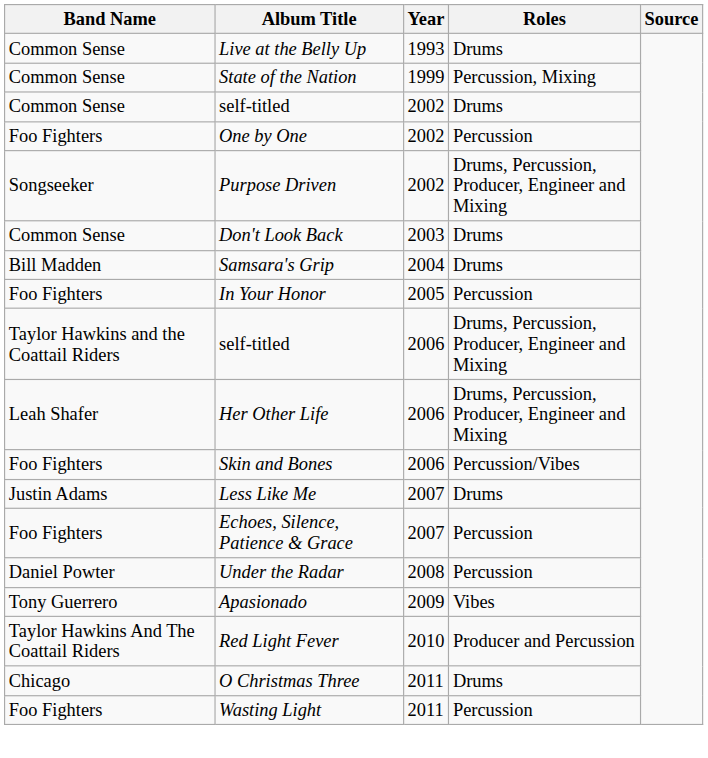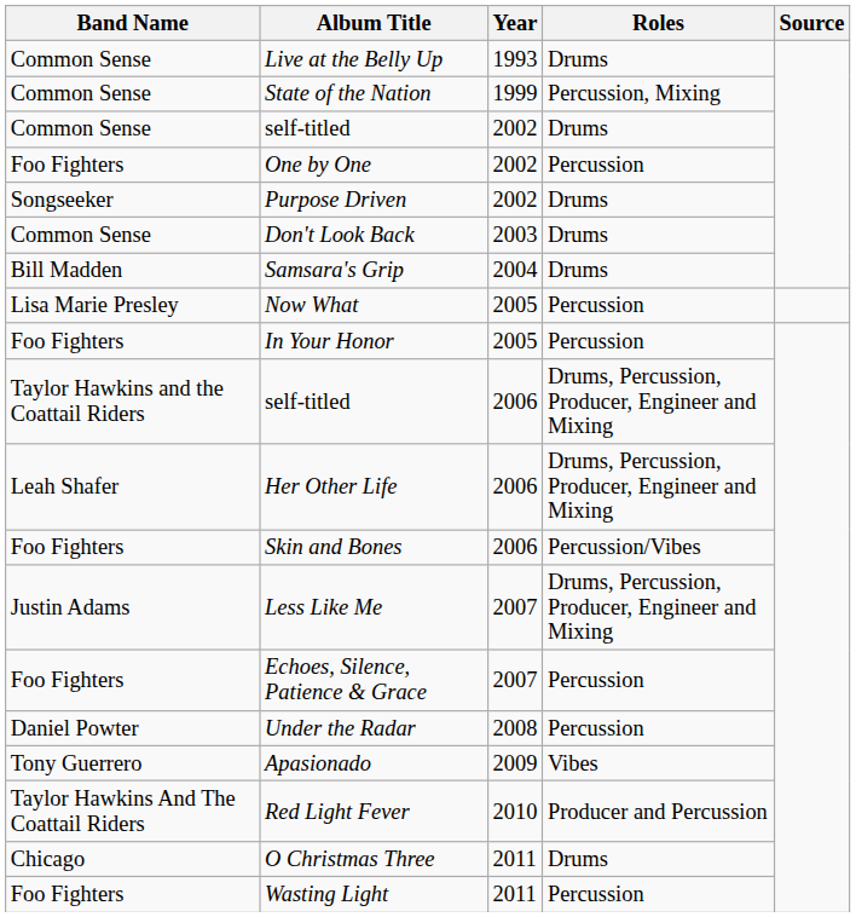 <table class="wikitable sortable">
 <tr>
 <th>Band Name</th>
 <th>Album Title</th>
 <th>Year</th>
 <th>Roles</th>
 <th class="unsortable">Source</th>
 </tr>
 <tr>
 <td>Common Sense</td>
 <td><em>Live at the Belly Up</em></td>
 <td>1993</td>
 <td>Drums</td>
 </tr>
 <tr>
 <td>Common Sense</td>
 <td><em>State of the Nation</em></td>
 <td>1999</td>
 <td>Percussion, Mixing</td>
 </tr>
 <tr>
 <td>Common Sense</td>
 <td>self-titled</td>
 <td>2002</td>
 <td>Drums</td>
 </tr>
 <tr>
 <td>Foo Fighters</td>
 <td><em>One by One</em></td>
 <td>2002</td>
 <td>Percussion</td>
 </tr>
 <tr>
 <td>Songseeker</td>
 <td><em>Purpose Driven</em></td>
 <td>2002</td>
-<td>Drums, Percussion,<br>Producer, Engineer and Mixing</td>
+<td>Drums</td>
 </tr>
 <tr>
 <td>Common Sense</td>
 <td><em>Don't Look Back</em></td>
 <td>2003</td>
 <td>Drums</td>
 </tr>
 <tr>
 <td>Bill Madden</td>
 <td><em>Samsara's Grip</em></td>
 <td>2004</td>
 <td>Drums</td>
+</tr>
+<tr>
+<td>Lisa Marie Presley</td>
+<td><em>Now What</em></td>
+<td>2005</td>
+<td>Percussion</td>
+<td></td>
 </tr>
 <tr>
 <td>Foo Fighters</td>
 <td><em>In Your Honor</em></td>
 <td>2005</td>
 <td>Percussion</td>
 </tr>
 <tr>
 <td>Taylor Hawkins and the Coattail Riders</td>
 <td>self-titled</td>
 <td>2006</td>
 <td>Drums, Percussion,<br>Producer, Engineer and Mixing</td>
 </tr>
 <tr>
 <td>Leah Shafer</td>
 <td><em>Her Other Life</em></td>
 <td>2006</td>
 <td>Drums, Percussion,<br>Producer, Engineer and Mixing</td>
 </tr>
 <tr>
 <td>Foo Fighters</td>
 <td><em>Skin and Bones</em></td>
 <td>2006</td>
 <td>Percussion/Vibes</td>
 </tr>
 <tr>
 <td>Justin Adams</td>
 <td><em>Less Like Me</em></td>
 <td>2007</td>
-<td>Drums</td>
+<td>Drums, Percussion,<br>Producer, Engineer and Mixing</td>
 </tr>
 <tr>
 <td>Foo Fighters</td>
 <td><em>Echoes, Silence, Patience & Grace</em></td>
 <td>2007</td>
 <td>Percussion</td>
 </tr>
 <tr>
 <td>Daniel Powter</td>
 <td><em>Under the Radar</em></td>
 <td>2008</td>
 <td>Percussion</td>
 </tr>
 <tr>
 <td>Tony Guerrero</td>
 <td><em>Apasionado</em></td>
 <td>2009</td>
 <td>Vibes</td>
 </tr>
 <tr>
 <td>Taylor Hawkins And The Coattail Riders</td>
 <td><em>Red Light Fever</em></td>
 <td>2010</td>
 <td>Producer and Percussion</td>
 </tr>
 <tr>
 <td>Chicago</td>
 <td><em>O Christmas Three</em></td>
 <td>2011</td>
 <td>Drums</td>
 </tr>
 <tr>
 <td>Foo Fighters</td>
 <td><em>Wasting Light</em></td>
 <td>2011</td>
 <td>Percussion</td>
 </tr>
 </table>
